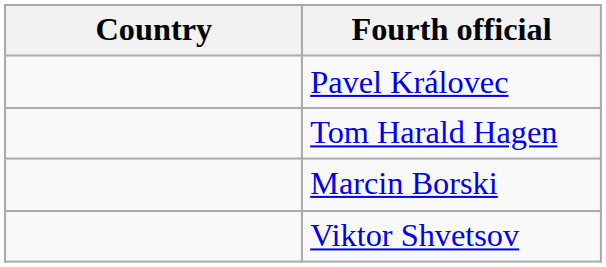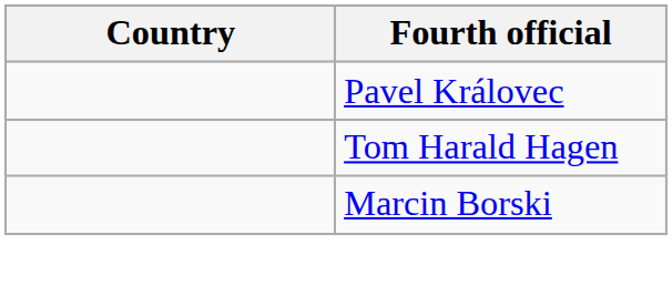 <table class="wikitable">
 <tr>
 <th width=140>Country</th>
 <th width=140>Fourth official</th>
 </tr>
 <tr>
 <td></td>
 <td><a href='#'>Pavel Královec</a></td>
 </tr>
 <tr>
 <td></td>
 <td><a href='#'>Tom Harald Hagen</a></td>
 </tr>
 <tr>
 <td></td>
 <td><a href='#'>Marcin Borski</a></td>
 </tr>
-<tr>
-<td></td>
-<td><a href='#'>Viktor Shvetsov</a></td>
-</tr>
 </table>
